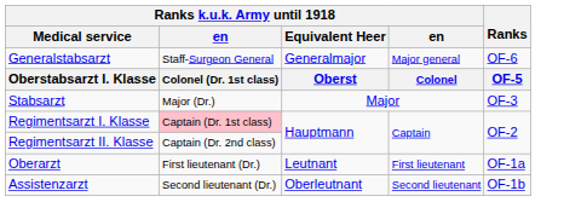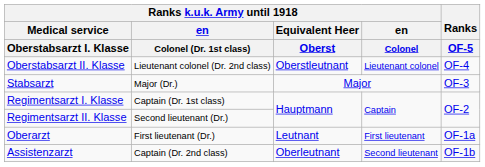 <table class="wikitable">
 <tr>
 <th colspan="4">Ranks <a href='#'>k.u.k. Army</a> until 1918</th>
 <th rowspan="2"><br>Ranks</th>
 </tr>
 <tr align="center">
 <th>Medical service</th>
 <th><a href='#'>en</a></th>
 <th>Equivalent Heer</th>
 <th>en</th>
 </tr>
 <tr>
-<td><a href='#'>Generalstabsarzt</a></td>
-<td><small>Staff-<a href='#'>Surgeon General</a></small></td>
-<td><a href='#'>Generalmajor</a></td>
-<td><small><a href='#'>Major general</a></small></td>
-<td><a href='#'>OF-6</a></td>
-</tr>
-<tr>
 <th><span><strong>Oberstabsarzt I. Klasse</strong></span></th>
 <th><small>Colonel (Dr. 1st class)</small></th>
 <th><a href='#'>Oberst</a></th>
 <th><small><a href='#'>Colonel</a></small></th>
 <th><a href='#'>OF-5</a></th>
+</tr>
+<tr>
+<td><a href='#'>Oberstabsarzt II. Klasse</a></td>
+<td><small>Lieutenant colonel (Dr. 2nd class)</small></td>
+<td><a href='#'>Oberstleutnant</a></td>
+<td><small><a href='#'>Lieutenant colonel</a></small></td>
+<td><a href='#'>OF-4</a></td>
 </tr>
 <tr>
 <td><a href='#'>Stabsarzt</a></td>
 <td><small>Major (Dr.)</small></td>
 <td colspan="2" style="text-align:center;"><a href='#'>Major</a></td>
 <td><a href='#'>OF-3</a></td>
 </tr>
 <tr>
 <td><a href='#'>Regimentsarzt I. Klasse</a></td>
-<td style="background: pink;"><small>Captain (Dr. 1st class)</small></td>
+<td><small>Captain (Dr. 1st class)</small></td>
 <td rowspan="2"><a href='#'>Hauptmann</a></td>
 <td rowspan="2"><small><a href='#'>Captain</a></small></td>
 <td rowspan="2"><a href='#'>OF-2</a></td>
 </tr>
 <tr>
 <td><a href='#'>Regimentsarzt II. Klasse</a></td>
-<td><small>Captain (Dr. 2nd class)</small></td>
+<td><small>Second lieutenant (Dr.)</small></td>
 </tr>
 <tr>
 <td><a href='#'>Oberarzt</a></td>
 <td><small>First lieutenant (Dr.) </small></td>
 <td><a href='#'>Leutnant</a></td>
 <td><small><a href='#'>First lieutenant</a></small></td>
 <td><a href='#'>OF-1a</a></td>
 </tr>
 <tr>
 <td><a href='#'>Assistenzarzt</a></td>
-<td><small>Second lieutenant (Dr.)</small></td>
+<td><small>Captain (Dr. 2nd class)</small></td>
 <td><a href='#'>Oberleutnant</a></td>
 <td><small><a href='#'>Second lieutenant</a></small></td>
 <td><a href='#'>OF-1b</a></td>
 </tr>
 </table>
